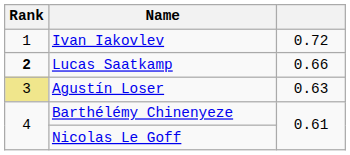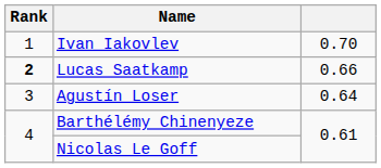 <table class="wikitable" style="text-align:center; font-size:90%">
 <tr>
 <th width=30>Rank</th>
 <th width=180>Name</th>
 <th width=50></th>
 </tr>
 <tr>
 <td>1</td>
 <td style="text-align:left"> <a href='#'>Ivan Iakovlev</a></td>
-<td>0.72</td>
+<td>0.70</td>
 </tr>
 <tr>
 <td><strong>2</strong></td>
 <td style="text-align:left"> <a href='#'>Lucas Saatkamp</a></td>
 <td>0.66</td>
 </tr>
 <tr>
-<td style="background: khaki;">3</td>
+<td>3</td>
 <td style="text-align:left"> <a href='#'>Agustín Loser</a></td>
-<td>0.63</td>
+<td>0.64</td>
 </tr>
 <tr>
 <td rowspan=2>4</td>
 <td style="text-align:left"> <a href='#'>Barthélémy Chinenyeze</a></td>
 <td rowspan=2>0.61</td>
 </tr>
 <tr>
 <td style="text-align:left"> <a href='#'>Nicolas Le Goff</a></td>
 </tr>
 </table>
